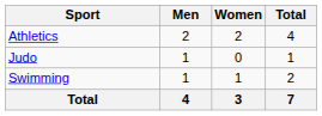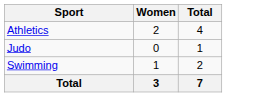 <table class="wikitable sortable" style="text-align:center;">
 <tr>
 <th width=180>Sport</th>
-<th width=55>Men</th>
 <th width=55>Women</th>
 <th width=55>Total</th>
 </tr>
 <tr>
 <td align=left><a href='#'>Athletics</a></td>
 <td>2</td>
-<td>2</td>
 <td>4</td>
 </tr>
 <tr>
 <td align=left><a href='#'>Judo</a></td>
-<td>1</td>
 <td>0</td>
 <td>1</td>
 </tr>
 <tr>
 <td align=left><a href='#'>Swimming</a></td>
 <td>1</td>
-<td>1</td>
 <td>2</td>
 </tr>
 <tr>
 <th>Total</th>
-<th>4</th>
 <th>3</th>
 <th>7</th>
 </tr>
 </table>
